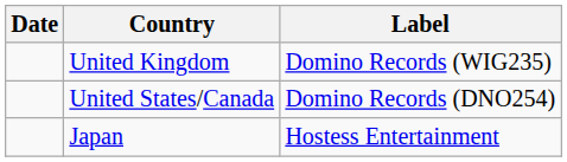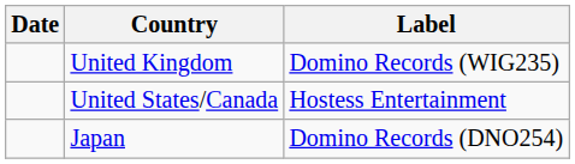 <table class="wikitable">
 <tr>
 <th>Date</th>
 <th>Country</th>
 <th>Label</th>
 </tr>
 <tr>
 <td></td>
 <td><a href='#'>United Kingdom</a></td>
 <td><a href='#'>Domino Records</a> (WIG235)</td>
 </tr>
 <tr>
 <td></td>
 <td><a href='#'>United States</a>/<a href='#'>Canada</a></td>
-<td><a href='#'>Domino Records</a> (DNO254)</td>
+<td><a href='#'>Hostess Entertainment</a></td>
 </tr>
 <tr>
 <td></td>
 <td><a href='#'>Japan</a></td>
-<td><a href='#'>Hostess Entertainment</a></td>
+<td><a href='#'>Domino Records</a> (DNO254)</td>
 </tr>
 </table>
